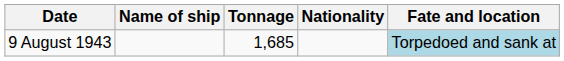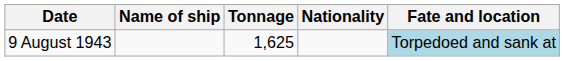 <table class="wikitable sortable" style="margin: 1em auto 1em auto;"|->
 <tr>
 <th>Date</th>
 <th>Name of ship</th>
 <th>Tonnage</th>
 <th>Nationality</th>
 <th>Fate and location</th>
 </tr>
 <tr>
 <td align="right">9 August 1943</td>
 <td align="left"></td>
-<td align="right">1,685</td>
+<td align="right">1,625</td>
 <td align="left"></td>
 <td align="left" style="background: lightblue;">Torpedoed and sank at </td>
 </tr>
 </table>
